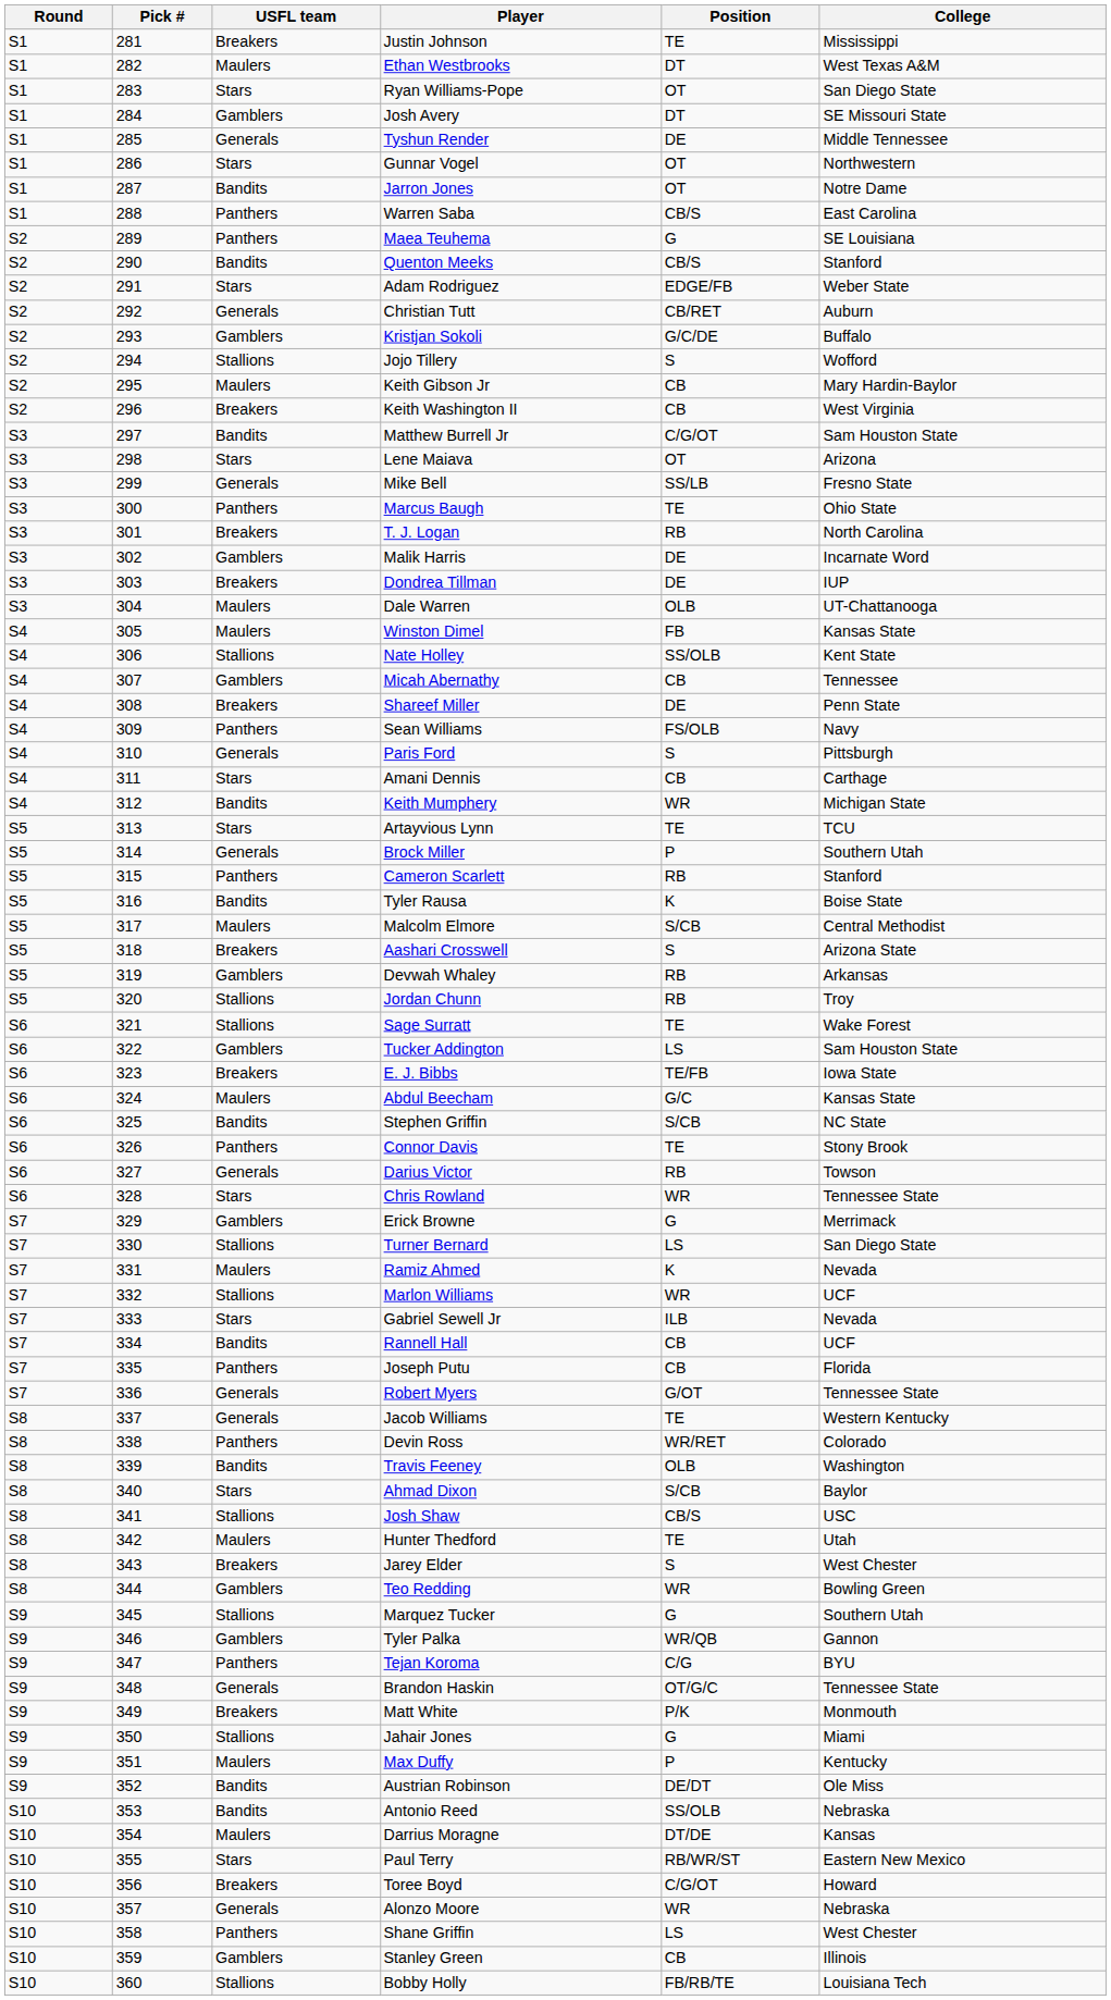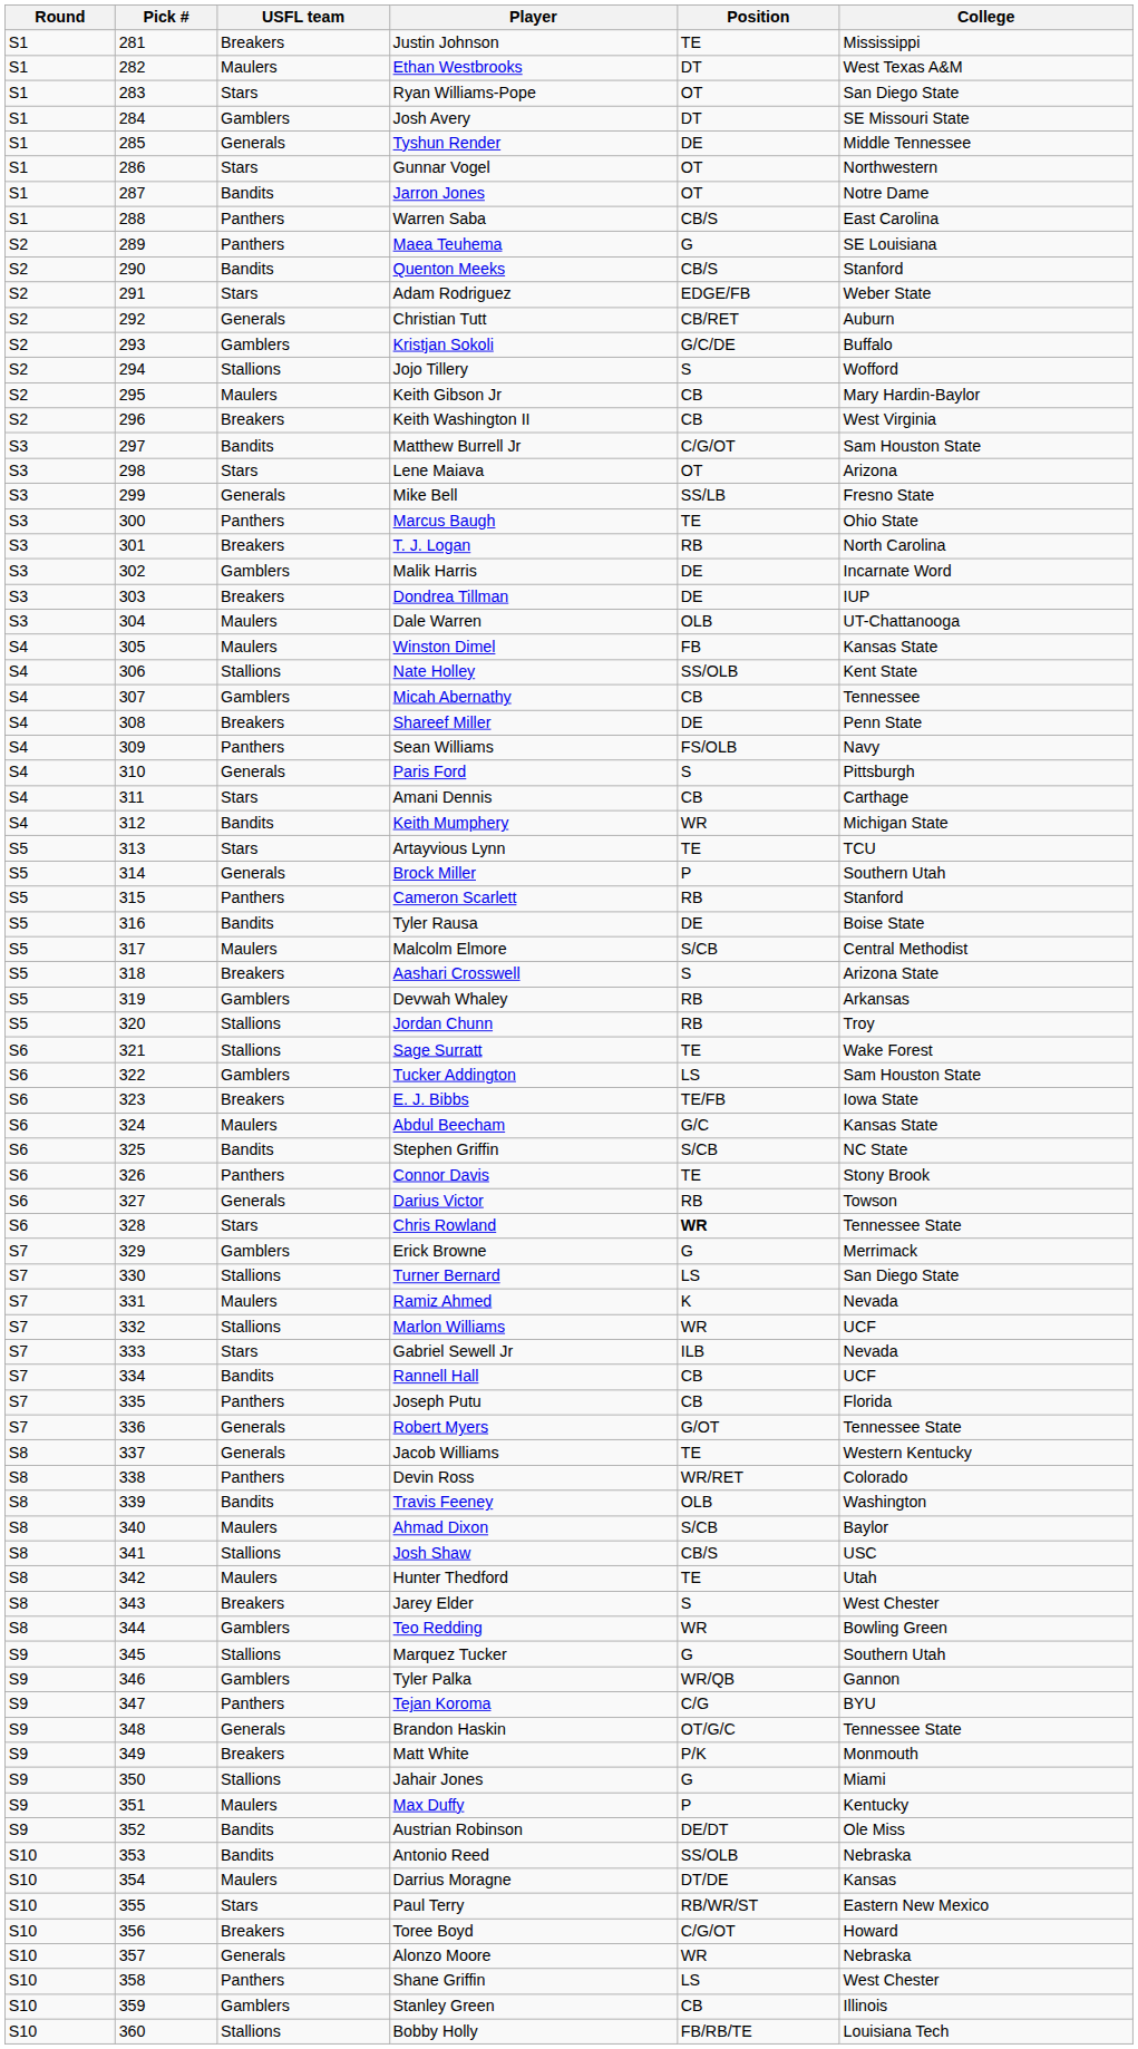 <table class="wikitable sortable sortable" style="width: 90%">
 <tr>
 <th>Round</th>
 <th>Pick #</th>
 <th>USFL team</th>
 <th>Player</th>
 <th>Position</th>
 <th>College</th>
 </tr>
 <tr>
 <td>S1</td>
 <td>281</td>
 <td>Breakers</td>
 <td>Justin Johnson</td>
 <td>TE</td>
 <td>Mississippi</td>
 </tr>
 <tr>
 <td>S1</td>
 <td>282</td>
 <td>Maulers</td>
 <td><a href='#'>Ethan Westbrooks</a></td>
 <td>DT</td>
 <td>West Texas A&M</td>
 </tr>
 <tr>
 <td>S1</td>
 <td>283</td>
 <td>Stars</td>
 <td>Ryan Williams-Pope</td>
 <td>OT</td>
 <td>San Diego State</td>
 </tr>
 <tr>
 <td>S1</td>
 <td>284</td>
 <td>Gamblers</td>
 <td>Josh Avery</td>
 <td>DT</td>
 <td>SE Missouri State</td>
 </tr>
 <tr>
 <td>S1</td>
 <td>285</td>
 <td>Generals</td>
 <td><a href='#'>Tyshun Render</a></td>
 <td>DE</td>
 <td>Middle Tennessee</td>
 </tr>
 <tr>
 <td>S1</td>
 <td>286</td>
 <td>Stars</td>
 <td>Gunnar Vogel</td>
 <td>OT</td>
 <td>Northwestern</td>
 </tr>
 <tr>
 <td>S1</td>
 <td>287</td>
 <td>Bandits</td>
 <td><a href='#'>Jarron Jones</a></td>
 <td>OT</td>
 <td>Notre Dame</td>
 </tr>
 <tr>
 <td>S1</td>
 <td>288</td>
 <td>Panthers</td>
 <td>Warren Saba</td>
 <td>CB/S</td>
 <td>East Carolina</td>
 </tr>
 <tr>
 <td>S2</td>
 <td>289</td>
 <td>Panthers</td>
 <td><a href='#'>Maea Teuhema</a></td>
 <td>G</td>
 <td>SE Louisiana</td>
 </tr>
 <tr>
 <td>S2</td>
 <td>290</td>
 <td>Bandits</td>
 <td><a href='#'>Quenton Meeks</a></td>
 <td>CB/S</td>
 <td>Stanford</td>
 </tr>
 <tr>
 <td>S2</td>
 <td>291</td>
 <td>Stars</td>
 <td>Adam Rodriguez</td>
 <td>EDGE/FB</td>
 <td>Weber State</td>
 </tr>
 <tr>
 <td>S2</td>
 <td>292</td>
 <td>Generals</td>
 <td>Christian Tutt</td>
 <td>CB/RET</td>
 <td>Auburn</td>
 </tr>
 <tr>
 <td>S2</td>
 <td>293</td>
 <td>Gamblers</td>
 <td><a href='#'>Kristjan Sokoli</a></td>
 <td>G/C/DE</td>
 <td>Buffalo</td>
 </tr>
 <tr>
 <td>S2</td>
 <td>294</td>
 <td>Stallions</td>
 <td>Jojo Tillery</td>
 <td>S</td>
 <td>Wofford</td>
 </tr>
 <tr>
 <td>S2</td>
 <td>295</td>
 <td>Maulers</td>
 <td>Keith Gibson Jr</td>
 <td>CB</td>
 <td>Mary Hardin-Baylor</td>
 </tr>
 <tr>
 <td>S2</td>
 <td>296</td>
 <td>Breakers</td>
 <td>Keith Washington II</td>
 <td>CB</td>
 <td>West Virginia</td>
 </tr>
 <tr>
 <td>S3</td>
 <td>297</td>
 <td>Bandits</td>
 <td>Matthew Burrell Jr</td>
 <td>C/G/OT</td>
 <td>Sam Houston State</td>
 </tr>
 <tr>
 <td>S3</td>
 <td>298</td>
 <td>Stars</td>
 <td>Lene Maiava</td>
 <td>OT</td>
 <td>Arizona</td>
 </tr>
 <tr>
 <td>S3</td>
 <td>299</td>
 <td>Generals</td>
 <td>Mike Bell</td>
 <td>SS/LB</td>
 <td>Fresno State</td>
 </tr>
 <tr>
 <td>S3</td>
 <td>300</td>
 <td>Panthers</td>
 <td><a href='#'>Marcus Baugh</a></td>
 <td>TE</td>
 <td>Ohio State</td>
 </tr>
 <tr>
 <td>S3</td>
 <td>301</td>
 <td>Breakers</td>
 <td><a href='#'>T. J. Logan</a></td>
 <td>RB</td>
 <td>North Carolina</td>
 </tr>
 <tr>
 <td>S3</td>
 <td>302</td>
 <td>Gamblers</td>
 <td>Malik Harris</td>
 <td>DE</td>
 <td>Incarnate Word</td>
 </tr>
 <tr>
 <td>S3</td>
 <td>303</td>
 <td>Breakers</td>
 <td><a href='#'>Dondrea Tillman</a></td>
 <td>DE</td>
 <td>IUP</td>
 </tr>
 <tr>
 <td>S3</td>
 <td>304</td>
 <td>Maulers</td>
 <td>Dale Warren</td>
 <td>OLB</td>
 <td>UT-Chattanooga</td>
 </tr>
 <tr>
 <td>S4</td>
 <td>305</td>
 <td>Maulers</td>
 <td><a href='#'>Winston Dimel</a></td>
 <td>FB</td>
 <td>Kansas State</td>
 </tr>
 <tr>
 <td>S4</td>
 <td>306</td>
 <td>Stallions</td>
 <td><a href='#'>Nate Holley</a></td>
 <td>SS/OLB</td>
 <td>Kent State</td>
 </tr>
 <tr>
 <td>S4</td>
 <td>307</td>
 <td>Gamblers</td>
 <td><a href='#'>Micah Abernathy</a></td>
 <td>CB</td>
 <td>Tennessee</td>
 </tr>
 <tr>
 <td>S4</td>
 <td>308</td>
 <td>Breakers</td>
 <td><a href='#'>Shareef Miller</a></td>
 <td>DE</td>
 <td>Penn State</td>
 </tr>
 <tr>
 <td>S4</td>
 <td>309</td>
 <td>Panthers</td>
 <td>Sean Williams</td>
 <td>FS/OLB</td>
 <td>Navy</td>
 </tr>
 <tr>
 <td>S4</td>
 <td>310</td>
 <td>Generals</td>
 <td><a href='#'>Paris Ford</a></td>
 <td>S</td>
 <td>Pittsburgh</td>
 </tr>
 <tr>
 <td>S4</td>
 <td>311</td>
 <td>Stars</td>
 <td>Amani Dennis</td>
 <td>CB</td>
 <td>Carthage</td>
 </tr>
 <tr>
 <td>S4</td>
 <td>312</td>
 <td>Bandits</td>
 <td><a href='#'>Keith Mumphery</a></td>
 <td>WR</td>
 <td>Michigan State</td>
 </tr>
 <tr>
 <td>S5</td>
 <td>313</td>
 <td>Stars</td>
 <td>Artayvious Lynn</td>
 <td>TE</td>
 <td>TCU</td>
 </tr>
 <tr>
 <td>S5</td>
 <td>314</td>
 <td>Generals</td>
 <td><a href='#'>Brock Miller</a></td>
 <td>P</td>
 <td>Southern Utah</td>
 </tr>
 <tr>
 <td>S5</td>
 <td>315</td>
 <td>Panthers</td>
 <td><a href='#'>Cameron Scarlett</a></td>
 <td>RB</td>
 <td>Stanford</td>
 </tr>
 <tr>
 <td>S5</td>
 <td>316</td>
 <td>Bandits</td>
 <td>Tyler Rausa</td>
-<td>K</td>
+<td>DE</td>
 <td>Boise State</td>
 </tr>
 <tr>
 <td>S5</td>
 <td>317</td>
 <td>Maulers</td>
 <td>Malcolm Elmore</td>
 <td>S/CB</td>
 <td>Central Methodist</td>
 </tr>
 <tr>
 <td>S5</td>
 <td>318</td>
 <td>Breakers</td>
 <td><a href='#'>Aashari Crosswell</a></td>
 <td>S</td>
 <td>Arizona State</td>
 </tr>
 <tr>
 <td>S5</td>
 <td>319</td>
 <td>Gamblers</td>
 <td>Devwah Whaley</td>
 <td>RB</td>
 <td>Arkansas</td>
 </tr>
 <tr>
 <td>S5</td>
 <td>320</td>
 <td>Stallions</td>
 <td><a href='#'>Jordan Chunn</a></td>
 <td>RB</td>
 <td>Troy</td>
 </tr>
 <tr>
 <td>S6</td>
 <td>321</td>
 <td>Stallions</td>
 <td><a href='#'>Sage Surratt</a></td>
 <td>TE</td>
 <td>Wake Forest</td>
 </tr>
 <tr>
 <td>S6</td>
 <td>322</td>
 <td>Gamblers</td>
 <td><a href='#'>Tucker Addington</a></td>
 <td>LS</td>
 <td>Sam Houston State</td>
 </tr>
 <tr>
 <td>S6</td>
 <td>323</td>
 <td>Breakers</td>
 <td><a href='#'>E. J. Bibbs</a></td>
 <td>TE/FB</td>
 <td>Iowa State</td>
 </tr>
 <tr>
 <td>S6</td>
 <td>324</td>
 <td>Maulers</td>
 <td><a href='#'>Abdul Beecham</a></td>
 <td>G/C</td>
 <td>Kansas State</td>
 </tr>
 <tr>
 <td>S6</td>
 <td>325</td>
 <td>Bandits</td>
 <td>Stephen Griffin</td>
 <td>S/CB</td>
 <td>NC State</td>
 </tr>
 <tr>
 <td>S6</td>
 <td>326</td>
 <td>Panthers</td>
 <td><a href='#'>Connor Davis</a></td>
 <td>TE</td>
 <td>Stony Brook</td>
 </tr>
 <tr>
 <td>S6</td>
 <td>327</td>
 <td>Generals</td>
 <td><a href='#'>Darius Victor</a></td>
 <td>RB</td>
 <td>Towson</td>
 </tr>
 <tr>
 <td>S6</td>
 <td>328</td>
 <td>Stars</td>
 <td><a href='#'>Chris Rowland</a></td>
-<td>WR</td>
+<td><strong>WR</strong></td>
 <td>Tennessee State</td>
 </tr>
 <tr>
 <td>S7</td>
 <td>329</td>
 <td>Gamblers</td>
 <td>Erick Browne</td>
 <td>G</td>
 <td>Merrimack</td>
 </tr>
 <tr>
 <td>S7</td>
 <td>330</td>
 <td>Stallions</td>
 <td><a href='#'>Turner Bernard</a></td>
 <td>LS</td>
 <td>San Diego State</td>
 </tr>
 <tr>
 <td>S7</td>
 <td>331</td>
 <td>Maulers</td>
 <td><a href='#'>Ramiz Ahmed</a></td>
 <td>K</td>
 <td>Nevada</td>
 </tr>
 <tr>
 <td>S7</td>
 <td>332</td>
 <td>Stallions</td>
 <td><a href='#'>Marlon Williams</a></td>
 <td>WR</td>
 <td>UCF</td>
 </tr>
 <tr>
 <td>S7</td>
 <td>333</td>
 <td>Stars</td>
 <td>Gabriel Sewell Jr</td>
 <td>ILB</td>
 <td>Nevada</td>
 </tr>
 <tr>
 <td>S7</td>
 <td>334</td>
 <td>Bandits</td>
 <td><a href='#'>Rannell Hall</a></td>
 <td>CB</td>
 <td>UCF</td>
 </tr>
 <tr>
 <td>S7</td>
 <td>335</td>
 <td>Panthers</td>
 <td>Joseph Putu</td>
 <td>CB</td>
 <td>Florida</td>
 </tr>
 <tr>
 <td>S7</td>
 <td>336</td>
 <td>Generals</td>
 <td><a href='#'>Robert Myers</a></td>
 <td>G/OT</td>
 <td>Tennessee State</td>
 </tr>
 <tr>
 <td>S8</td>
 <td>337</td>
 <td>Generals</td>
 <td>Jacob Williams</td>
 <td>TE</td>
 <td>Western Kentucky</td>
 </tr>
 <tr>
 <td>S8</td>
 <td>338</td>
 <td>Panthers</td>
 <td>Devin Ross</td>
 <td>WR/RET</td>
 <td>Colorado</td>
 </tr>
 <tr>
 <td>S8</td>
 <td>339</td>
 <td>Bandits</td>
 <td><a href='#'>Travis Feeney</a></td>
 <td>OLB</td>
 <td>Washington</td>
 </tr>
 <tr>
 <td>S8</td>
 <td>340</td>
-<td>Stars</td>
+<td>Maulers</td>
 <td><a href='#'>Ahmad Dixon</a></td>
 <td>S/CB</td>
 <td>Baylor</td>
 </tr>
 <tr>
 <td>S8</td>
 <td>341</td>
 <td>Stallions</td>
 <td><a href='#'>Josh Shaw</a></td>
 <td>CB/S</td>
 <td>USC</td>
 </tr>
 <tr>
 <td>S8</td>
 <td>342</td>
 <td>Maulers</td>
 <td>Hunter Thedford</td>
 <td>TE</td>
 <td>Utah</td>
 </tr>
 <tr>
 <td>S8</td>
 <td>343</td>
 <td>Breakers</td>
 <td>Jarey Elder</td>
 <td>S</td>
 <td>West Chester</td>
 </tr>
 <tr>
 <td>S8</td>
 <td>344</td>
 <td>Gamblers</td>
 <td><a href='#'>Teo Redding</a></td>
 <td>WR</td>
 <td>Bowling Green</td>
 </tr>
 <tr>
 <td>S9</td>
 <td>345</td>
 <td>Stallions</td>
 <td>Marquez Tucker</td>
 <td>G</td>
 <td>Southern Utah</td>
 </tr>
 <tr>
 <td>S9</td>
 <td>346</td>
 <td>Gamblers</td>
 <td>Tyler Palka</td>
 <td>WR/QB</td>
 <td>Gannon</td>
 </tr>
 <tr>
 <td>S9</td>
 <td>347</td>
 <td>Panthers</td>
 <td><a href='#'>Tejan Koroma</a></td>
 <td>C/G</td>
 <td>BYU</td>
 </tr>
 <tr>
 <td>S9</td>
 <td>348</td>
 <td>Generals</td>
 <td>Brandon Haskin</td>
 <td>OT/G/C</td>
 <td>Tennessee State</td>
 </tr>
 <tr>
 <td>S9</td>
 <td>349</td>
 <td>Breakers</td>
 <td>Matt White</td>
 <td>P/K</td>
 <td>Monmouth</td>
 </tr>
 <tr>
 <td>S9</td>
 <td>350</td>
 <td>Stallions</td>
 <td>Jahair Jones</td>
 <td>G</td>
 <td>Miami</td>
 </tr>
 <tr>
 <td>S9</td>
 <td>351</td>
 <td>Maulers</td>
 <td><a href='#'>Max Duffy</a></td>
 <td>P</td>
 <td>Kentucky</td>
 </tr>
 <tr>
 <td>S9</td>
 <td>352</td>
 <td>Bandits</td>
 <td>Austrian Robinson</td>
 <td>DE/DT</td>
 <td>Ole Miss</td>
 </tr>
 <tr>
 <td>S10</td>
 <td>353</td>
 <td>Bandits</td>
 <td>Antonio Reed</td>
 <td>SS/OLB</td>
 <td>Nebraska</td>
 </tr>
 <tr>
 <td>S10</td>
 <td>354</td>
 <td>Maulers</td>
 <td>Darrius Moragne</td>
 <td>DT/DE</td>
 <td>Kansas</td>
 </tr>
 <tr>
 <td>S10</td>
 <td>355</td>
 <td>Stars</td>
 <td>Paul Terry</td>
 <td>RB/WR/ST</td>
 <td>Eastern New Mexico</td>
 </tr>
 <tr>
 <td>S10</td>
 <td>356</td>
 <td>Breakers</td>
 <td>Toree Boyd</td>
 <td>C/G/OT</td>
 <td>Howard</td>
 </tr>
 <tr>
 <td>S10</td>
 <td>357</td>
 <td>Generals</td>
 <td>Alonzo Moore</td>
 <td>WR</td>
 <td>Nebraska</td>
 </tr>
 <tr>
 <td>S10</td>
 <td>358</td>
 <td>Panthers</td>
 <td>Shane Griffin</td>
 <td>LS</td>
 <td>West Chester</td>
 </tr>
 <tr>
 <td>S10</td>
 <td>359</td>
 <td>Gamblers</td>
 <td>Stanley Green</td>
 <td>CB</td>
 <td>Illinois</td>
 </tr>
 <tr>
 <td>S10</td>
 <td>360</td>
 <td>Stallions</td>
 <td>Bobby Holly</td>
 <td>FB/RB/TE</td>
 <td>Louisiana Tech</td>
 </tr>
 </table>
